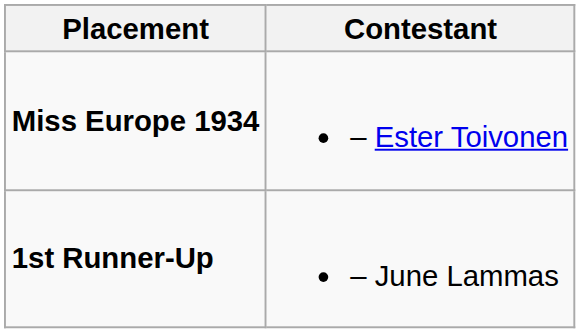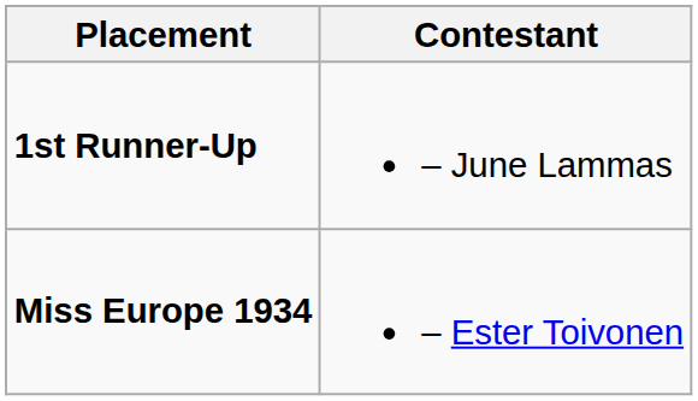 <table class="wikitable sortable" style="font-size: 95%;">
 <tr>
 <th>Placement</th>
 <th>Contestant</th>
 </tr>
 <tr>
+<td><strong>1st Runner-Up</strong></td>
+<td><br><ul><li><strong></strong> – June Lammas</li></ul></td>
+</tr>
+<tr>
 <td><strong>Miss Europe 1934</strong></td>
 <td><br><ul><li><strong></strong> – <a href='#'>Ester Toivonen</a></li></ul></td>
 </tr>
-<tr>
-<td><strong>1st Runner-Up</strong></td>
-<td><br><ul><li><strong></strong> – June Lammas</li></ul></td>
-</tr>
 </table>
